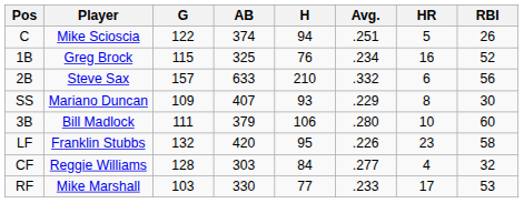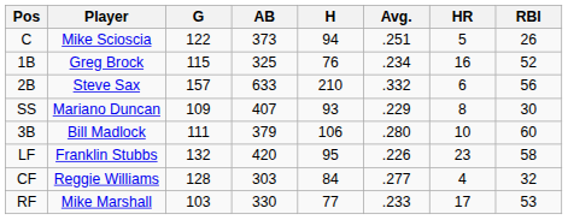 <table class="wikitable sortable">
 <tr>
 <th bgcolor="#DDDDFF" width="5%">Pos</th>
 <th bgcolor="#DDDDFF" width="16%">Player</th>
 <th bgcolor="#DDDDFF" width="9%">G</th>
 <th bgcolor="#DDDDFF" width="9%">AB</th>
 <th bgcolor="#DDDDFF" width="9%">H</th>
 <th bgcolor="#DDDDFF" width="9%">Avg.</th>
 <th bgcolor="#DDDDFF" width="9%">HR</th>
 <th bgcolor="#DDDDFF" width="9%">RBI</th>
 </tr>
 <tr align=center>
 <td>C</td>
 <td><a href='#'>Mike Scioscia</a></td>
 <td>122</td>
-<td>374</td>
+<td>373</td>
 <td>94</td>
 <td>.251</td>
 <td>5</td>
 <td>26</td>
 </tr>
 <tr align=center>
 <td>1B</td>
 <td><a href='#'>Greg Brock</a></td>
 <td>115</td>
 <td>325</td>
 <td>76</td>
 <td>.234</td>
 <td>16</td>
 <td>52</td>
 </tr>
 <tr align=center>
 <td>2B</td>
 <td><a href='#'>Steve Sax</a></td>
 <td>157</td>
 <td>633</td>
 <td>210</td>
 <td>.332</td>
 <td>6</td>
 <td>56</td>
 </tr>
 <tr align=center>
 <td>SS</td>
 <td><a href='#'>Mariano Duncan</a></td>
 <td>109</td>
 <td>407</td>
 <td>93</td>
 <td>.229</td>
 <td>8</td>
 <td>30</td>
 </tr>
 <tr align=center>
 <td>3B</td>
 <td><a href='#'>Bill Madlock</a></td>
 <td>111</td>
 <td>379</td>
 <td>106</td>
 <td>.280</td>
 <td>10</td>
 <td>60</td>
 </tr>
 <tr align=center>
 <td>LF</td>
 <td><a href='#'>Franklin Stubbs</a></td>
 <td>132</td>
 <td>420</td>
 <td>95</td>
 <td>.226</td>
 <td>23</td>
 <td>58</td>
 </tr>
 <tr align=center>
 <td>CF</td>
 <td><a href='#'>Reggie Williams</a></td>
 <td>128</td>
 <td>303</td>
 <td>84</td>
 <td>.277</td>
 <td>4</td>
 <td>32</td>
 </tr>
 <tr align=center>
 <td>RF</td>
 <td><a href='#'>Mike Marshall</a></td>
 <td>103</td>
 <td>330</td>
 <td>77</td>
 <td>.233</td>
 <td>17</td>
 <td>53</td>
 </tr>
 </table>
